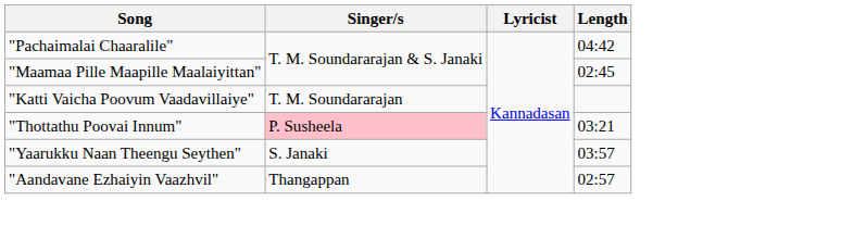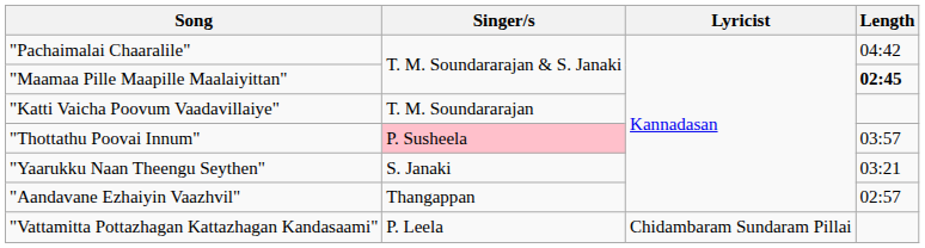 <table class="wikitable" style="font-size:95%;">
 <tr>
 <th>Song</th>
 <th>Singer/s</th>
 <th>Lyricist</th>
 <th>Length</th>
 </tr>
 <tr>
 <td>"Pachaimalai Chaaralile"</td>
 <td rowspan=2>T. M. Soundararajan & S. Janaki</td>
 <td rowspan=6><a href='#'>Kannadasan</a></td>
 <td>04:42</td>
 </tr>
 <tr>
 <td>"Maamaa Pille Maapille Maalaiyittan"</td>
-<td>02:45</td>
+<td><strong>02:45</strong></td>
 </tr>
 <tr>
 <td>"Katti Vaicha Poovum Vaadavillaiye"</td>
 <td>T. M. Soundararajan</td>
 <td></td>
 </tr>
 <tr>
 <td>"Thottathu Poovai Innum"</td>
 <td style="background: pink;">P. Susheela</td>
-<td>03:21</td>
+<td>03:57</td>
 </tr>
 <tr>
 <td>"Yaarukku Naan Theengu Seythen"</td>
 <td>S. Janaki</td>
-<td>03:57</td>
+<td>03:21</td>
 </tr>
 <tr>
 <td>"Aandavane Ezhaiyin Vaazhvil"</td>
 <td>Thangappan</td>
 <td>02:57</td>
 </tr>
+<tr>
+<td>"Vattamitta Pottazhagan Kattazhagan Kandasaami"</td>
+<td>P. Leela</td>
+<td>Chidambaram Sundaram Pillai</td>
+<td></td>
+</tr>
 </table>
